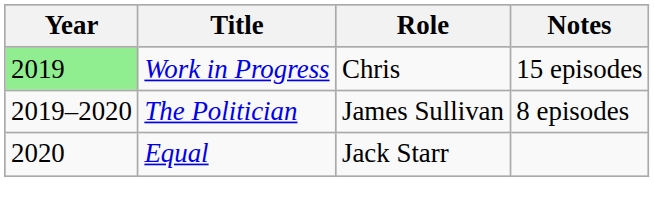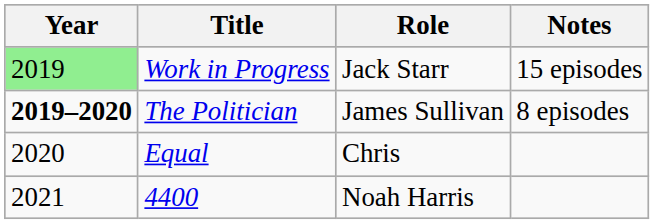 <table class="wikitable sortable">
 <tr>
 <th>Year</th>
 <th>Title</th>
 <th>Role</th>
 <th>Notes</th>
 </tr>
 <tr>
 <td style="background: lightgreen;">2019</td>
 <td><em><a href='#'>Work in Progress</a></em></td>
-<td>Chris</td>
+<td>Jack Starr</td>
 <td>15 episodes</td>
 </tr>
 <tr>
-<td>2019–2020</td>
+<td><strong>2019–2020</strong></td>
 <td><em><a href='#'>The Politician</a></em></td>
 <td>James Sullivan</td>
 <td>8 episodes</td>
 </tr>
 <tr>
 <td>2020</td>
 <td><em><a href='#'>Equal</a></em></td>
-<td>Jack Starr</td>
+<td>Chris</td>
+<td></td>
+</tr>
+<tr>
+<td>2021</td>
+<td><a href='#'><em>4400</em></a></td>
+<td>Noah Harris</td>
 <td></td>
 </tr>
 </table>
